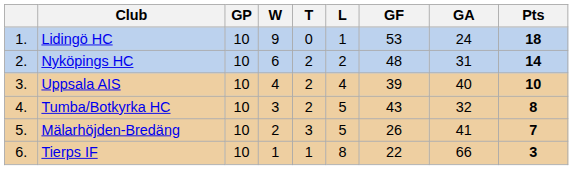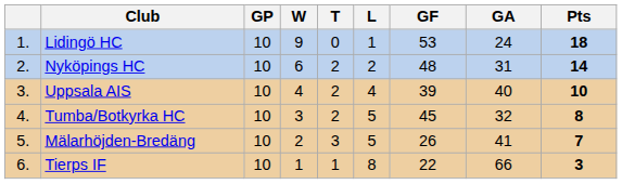 <table class="wikitable">
 <tr>
 <th width="30"></th>
 <th width="200">Club</th>
 <th width="30">GP</th>
 <th width="30">W</th>
 <th width="30">T</th>
 <th width="30">L</th>
 <th width="70">GF</th>
 <th width="70">GA</th>
 <th width="70">Pts</th>
 </tr>
 <tr bgcolor="#BCD2EE" align="center">
 <td>1.</td>
 <td align="left"><a href='#'>Lidingö HC</a></td>
 <td>10</td>
 <td>9</td>
 <td>0</td>
 <td>1</td>
 <td>53</td>
 <td>24</td>
 <td><strong>18</strong></td>
 </tr>
 <tr bgcolor="#BCD2EE" align="center">
 <td>2.</td>
 <td align="left"><a href='#'>Nyköpings HC</a></td>
 <td>10</td>
 <td>6</td>
 <td>2</td>
 <td>2</td>
 <td>48</td>
 <td>31</td>
 <td><strong>14</strong></td>
 </tr>
 <tr bgcolor="#EECFA1" align="center">
 <td>3.</td>
 <td align="left"><a href='#'>Uppsala AIS</a></td>
 <td>10</td>
 <td>4</td>
 <td>2</td>
 <td>4</td>
 <td>39</td>
 <td>40</td>
 <td><strong>10</strong></td>
 </tr>
 <tr bgcolor="#EECFA1" align="center">
 <td>4.</td>
 <td align="left"><a href='#'>Tumba/Botkyrka HC</a></td>
 <td>10</td>
 <td>3</td>
 <td>2</td>
 <td>5</td>
-<td>43</td>
+<td>45</td>
 <td>32</td>
 <td><strong>8</strong></td>
 </tr>
 <tr bgcolor="#EECFA1" align="center">
 <td>5.</td>
 <td align="left"><a href='#'>Mälarhöjden-Bredäng</a></td>
 <td>10</td>
 <td>2</td>
 <td>3</td>
 <td>5</td>
 <td>26</td>
 <td>41</td>
 <td><strong>7</strong></td>
 </tr>
 <tr bgcolor="#EECFA1" align="center">
 <td>6.</td>
 <td align="left"><a href='#'>Tierps IF</a></td>
 <td>10</td>
 <td>1</td>
 <td>1</td>
 <td>8</td>
 <td>22</td>
 <td>66</td>
 <td><strong>3</strong></td>
 </tr>
 </table>
